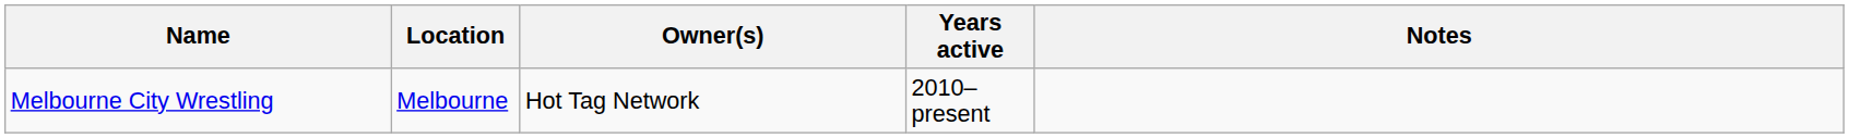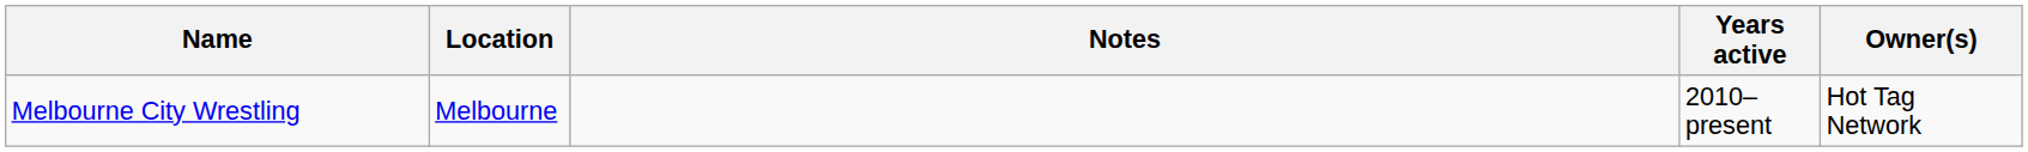 <table class="wikitable" style="text-align: left;">
 <tr>
 <th width="21%">Name</th>
 <th width="7%">Location</th>
+<th width="55%">Notes</th>
+<th width="7%">Years active</th>
 <th width="21%">Owner(s)</th>
-<th width="7%">Years active</th>
-<th width="55%">Notes</th>
 </tr>
 <tr>
 <td><a href='#'>Melbourne City Wrestling</a></td>
 <td><a href='#'>Melbourne</a></td>
+<td></td>
+<td>2010–present</td>
 <td>Hot Tag Network</td>
-<td>2010–present</td>
-<td></td>
 </tr>
 </table>
